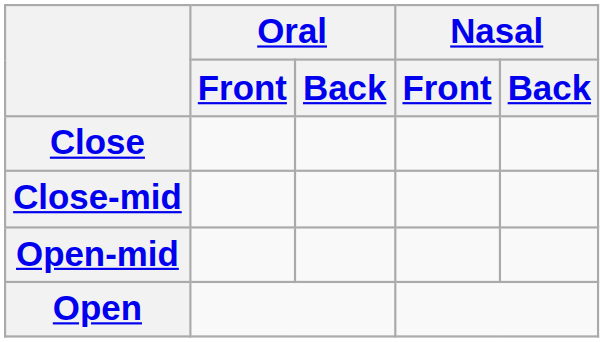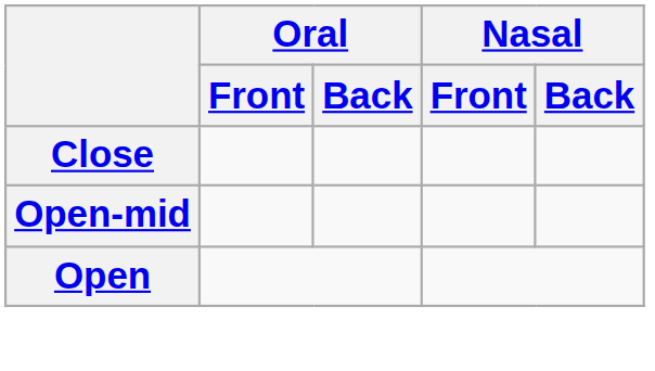 <table class="wikitable" style=text-align:center>
 <tr>
 <th rowspan="2"></th>
 <th colspan="2"><a href='#'>Oral</a></th>
 <th colspan="2"><a href='#'>Nasal</a></th>
 </tr>
 <tr>
 <th><a href='#'>Front</a></th>
 <th><a href='#'>Back</a></th>
 <th><a href='#'>Front</a></th>
 <th><a href='#'>Back</a></th>
 </tr>
 <tr align="center">
 <th><a href='#'>Close</a></th>
 <td> </td>
 <td> </td>
 <td></td>
 <td></td>
 </tr>
 <tr align="center">
-<th><a href='#'>Close-mid</a></th>
-<td> </td>
-<td> </td>
-<td></td>
-<td></td>
-</tr>
-<tr align="center">
 <th><a href='#'>Open-mid</a></th>
 <td> </td>
 <td> </td>
 <td></td>
 <td></td>
 </tr>
 <tr align="center">
 <th><a href='#'>Open</a></th>
 <td colspan="2"> </td>
 <td colspan="2"></td>
 </tr>
 </table>
